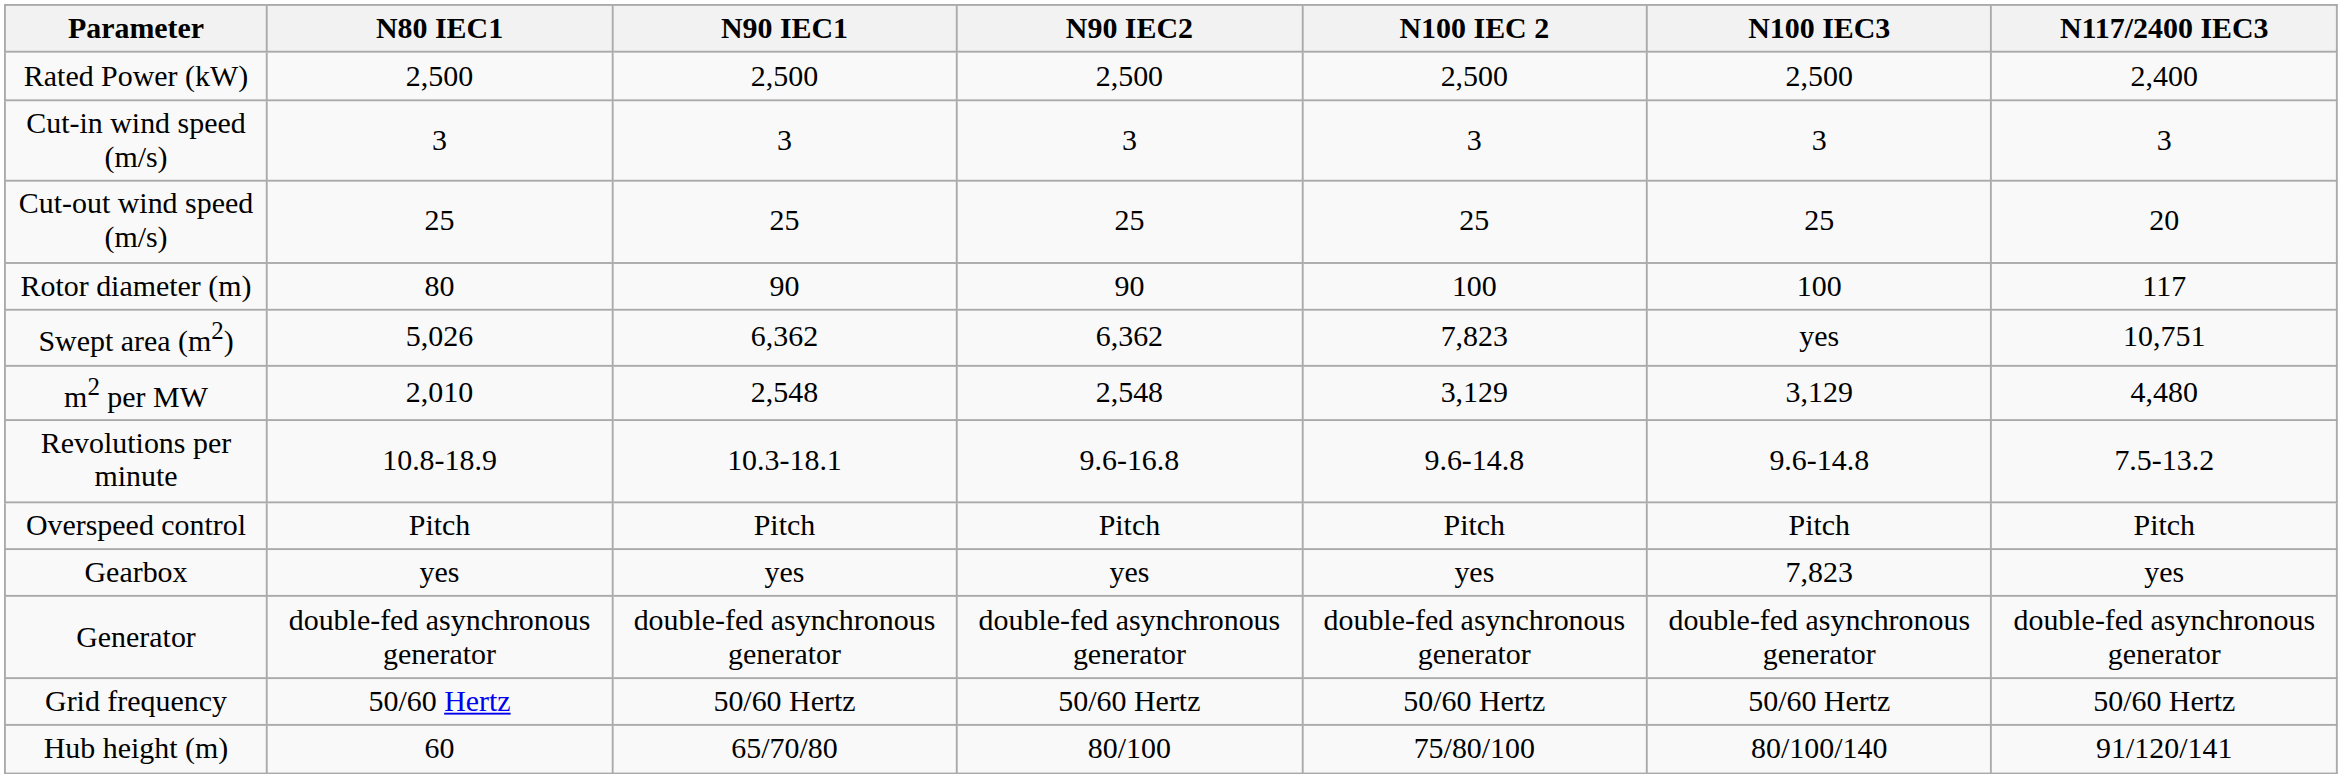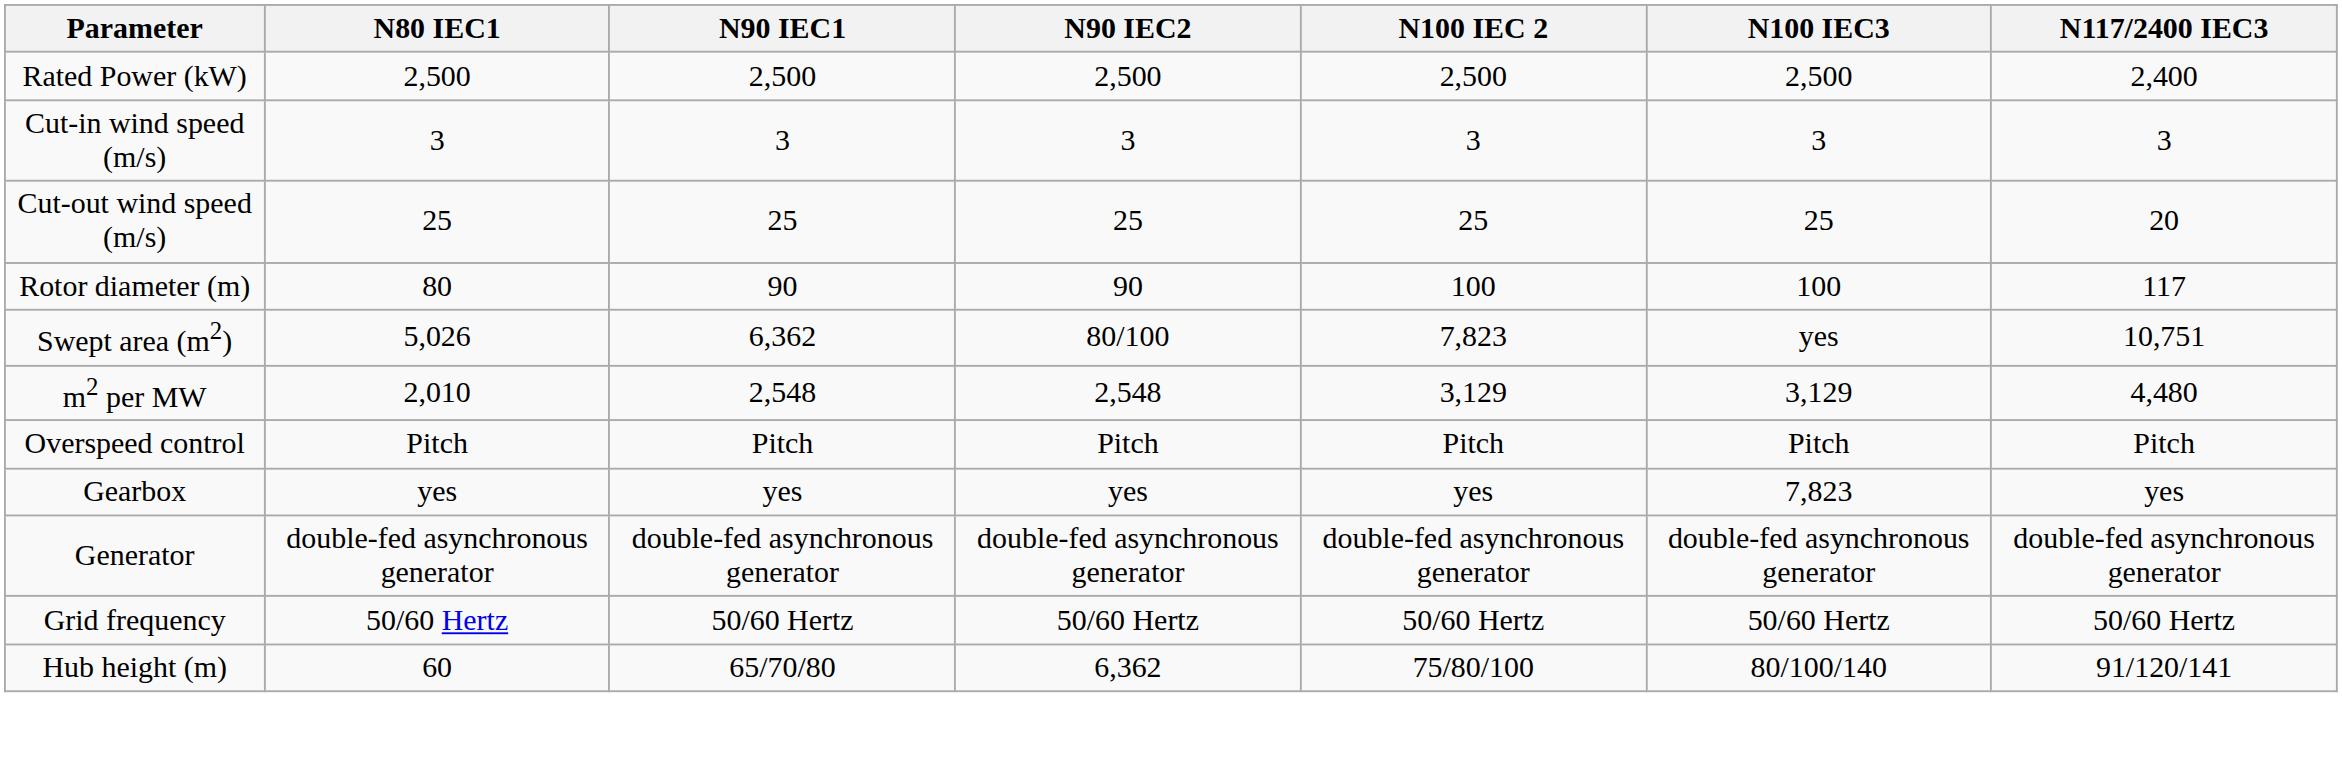 <table class="wikitable sortable" style="text-align: center;">
 <tr>
 <th>Parameter</th>
 <th>N80 IEC1</th>
 <th>N90 IEC1</th>
 <th>N90 IEC2</th>
 <th>N100 IEC 2</th>
 <th>N100 IEC3</th>
 <th>N117/2400 IEC3</th>
 </tr>
 <tr>
 <td>Rated Power (kW)</td>
 <td>2,500</td>
 <td>2,500</td>
 <td>2,500</td>
 <td>2,500</td>
 <td>2,500</td>
 <td>2,400</td>
 </tr>
 <tr>
 <td>Cut-in wind speed (m/s)</td>
 <td>3</td>
 <td>3</td>
 <td>3</td>
 <td>3</td>
 <td>3</td>
 <td>3</td>
 </tr>
 <tr>
 <td>Cut-out wind speed (m/s)</td>
 <td>25</td>
 <td>25</td>
 <td>25</td>
 <td>25</td>
 <td>25</td>
 <td>20</td>
 </tr>
 <tr>
 <td>Rotor diameter (m)</td>
 <td>80</td>
 <td>90</td>
 <td>90</td>
 <td>100</td>
 <td>100</td>
 <td>117</td>
 </tr>
 <tr>
 <td>Swept area (m<sup>2</sup>)</td>
 <td>5,026</td>
 <td>6,362</td>
-<td>6,362</td>
+<td>80/100</td>
 <td>7,823</td>
 <td>yes</td>
 <td>10,751</td>
 </tr>
 <tr>
 <td>m<sup>2</sup> per MW</td>
 <td>2,010</td>
 <td>2,548</td>
 <td>2,548</td>
 <td>3,129</td>
 <td>3,129</td>
 <td>4,480</td>
-</tr>
-<tr>
-<td>Revolutions per minute</td>
-<td>10.8-18.9</td>
-<td>10.3-18.1</td>
-<td>9.6-16.8</td>
-<td>9.6-14.8</td>
-<td>9.6-14.8</td>
-<td>7.5-13.2</td>
 </tr>
 <tr>
 <td>Overspeed control</td>
 <td>Pitch</td>
 <td>Pitch</td>
 <td>Pitch</td>
 <td>Pitch</td>
 <td>Pitch</td>
 <td>Pitch</td>
 </tr>
 <tr>
 <td>Gearbox</td>
 <td>yes</td>
 <td>yes</td>
 <td>yes</td>
 <td>yes</td>
 <td>7,823</td>
 <td>yes</td>
 </tr>
 <tr>
 <td>Generator</td>
 <td>double-fed asynchronous generator</td>
 <td>double-fed asynchronous generator</td>
 <td>double-fed asynchronous generator</td>
 <td>double-fed asynchronous generator</td>
 <td>double-fed asynchronous generator</td>
 <td>double-fed asynchronous generator</td>
 </tr>
 <tr>
 <td>Grid frequency</td>
 <td>50/60 <a href='#'>Hertz</a></td>
 <td>50/60 Hertz</td>
 <td>50/60 Hertz</td>
 <td>50/60 Hertz</td>
 <td>50/60 Hertz</td>
 <td>50/60 Hertz</td>
 </tr>
 <tr>
 <td>Hub height (m)</td>
 <td>60</td>
 <td>65/70/80</td>
-<td>80/100</td>
+<td>6,362</td>
 <td>75/80/100</td>
 <td>80/100/140</td>
 <td>91/120/141</td>
 </tr>
 </table>
